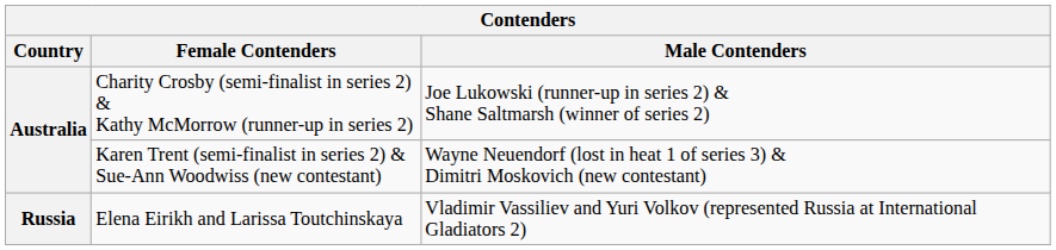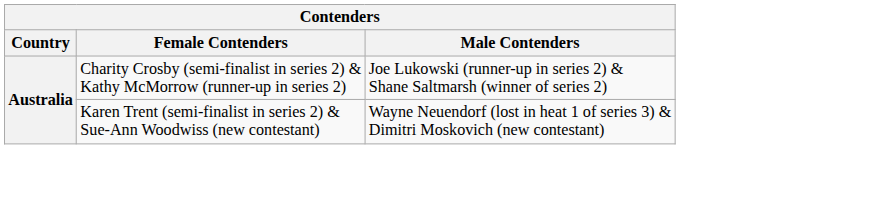 <table class="wikitable">
 <tr>
 <th colspan="3">Contenders</th>
 </tr>
 <tr>
 <th>Country</th>
 <th>Female Contenders</th>
 <th>Male Contenders</th>
 </tr>
 <tr>
 <th rowspan="2">Australia</th>
 <td>Charity Crosby (semi-finalist in series 2) & <br>Kathy McMorrow (runner-up in series 2)</td>
 <td>Joe Lukowski (runner-up in series 2) & <br>Shane Saltmarsh (winner of series 2)</td>
 </tr>
 <tr>
 <td>Karen Trent (semi-finalist in series 2) & <br>Sue-Ann Woodwiss (new contestant)</td>
 <td>Wayne Neuendorf (lost in heat 1 of series 3) & <br>Dimitri Moskovich (new contestant)</td>
 </tr>
-<tr>
-<th>Russia</th>
-<td>Elena Eirikh and Larissa Toutchinskaya</td>
-<td>Vladimir Vassiliev and Yuri Volkov (represented Russia at International Gladiators 2)</td>
-</tr>
 </table>
